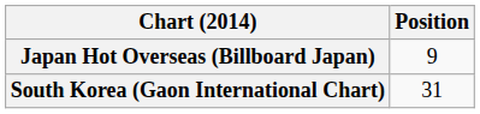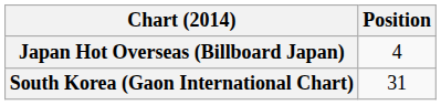 <table class="wikitable sortable plainrowheaders" style="text-align:center">
 <tr>
 <th scope="col">Chart (2014)</th>
 <th scope="col">Position</th>
 </tr>
 <tr>
 <th scope="row">Japan Hot Overseas (Billboard Japan)</th>
-<td style="text-align:center;">9</td>
+<td style="text-align:center;">4</td>
 </tr>
 <tr>
 <th scope="row">South Korea (Gaon International Chart)</th>
 <td style="text-align:center;">31</td>
 </tr>
 </table>
